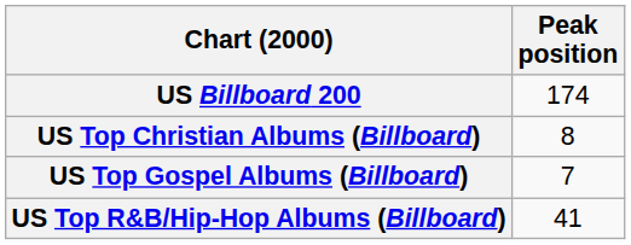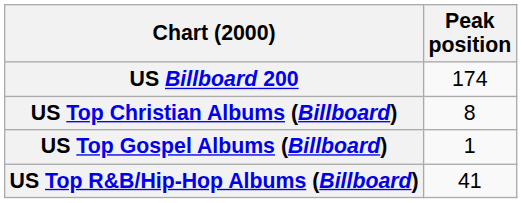 <table class="wikitable sortable plainrowheaders">
 <tr>
 <th scope="col">Chart (2000)</th>
 <th scope="col">Peak<br>position</th>
 </tr>
 <tr>
 <th scope="row">US <a href='#'><em>Billboard</em> 200</a></th>
 <td align="center">174</td>
 </tr>
 <tr>
 <th scope="row">US <a href='#'>Top Christian Albums</a> (<em><a href='#'>Billboard</a></em>)</th>
 <td align="center">8</td>
 </tr>
 <tr>
 <th scope="row">US <a href='#'>Top Gospel Albums</a> (<em><a href='#'>Billboard</a></em>)</th>
-<td align="center">7</td>
+<td align="center">1</td>
 </tr>
 <tr>
 <th scope="row">US <a href='#'>Top R&B/Hip-Hop Albums</a> (<em><a href='#'>Billboard</a></em>)</th>
 <td align="center">41</td>
 </tr>
 </table>
